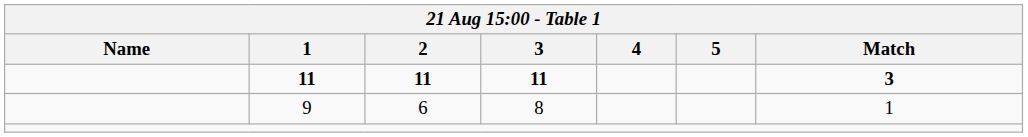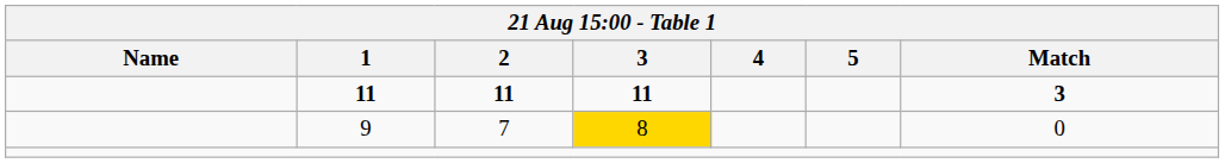 <table class=wikitable style="text-align:center; width: 55%">
 <tr>
 <th colspan=17><em>21 Aug 15:00 - Table 1</em></th>
 </tr>
 <tr>
 <th>Name</th>
 <th>1</th>
 <th>2</th>
 <th>3</th>
 <th>4</th>
 <th>5</th>
 <th>Match</th>
 </tr>
 <tr>
 <td style="text-align:left;"><strong></strong></td>
 <td><strong>11</strong></td>
 <td><strong>11</strong></td>
 <td><strong>11</strong></td>
 <td></td>
 <td></td>
 <td><strong>3</strong></td>
 </tr>
 <tr>
 <td style="text-align:left;"></td>
 <td>9</td>
-<td>6</td>
-<td>8</td>
+<td>7</td>
+<td style="background: gold;">8</td>
 <td></td>
 <td></td>
-<td>1</td>
+<td>0</td>
 </tr>
 <tr>
 <td colspan=17></td>
 </tr>
 </table>
